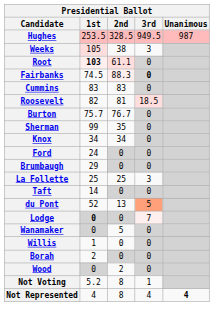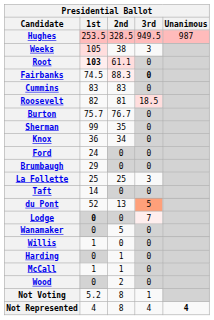 <table class="wikitable sortable" style="text-align:center">
 <tr>
 <th colspan="5"><strong>Presidential Ballot</strong></th>
 </tr>
 <tr>
 <th>Candidate</th>
 <th>1st</th>
 <th>2nd</th>
 <th>3rd</th>
 <th>Unanimous</th>
 </tr>
 <tr>
 <th><a href='#'>Hughes</a></th>
 <td style="background:#fbb;">253.5</td>
 <td style="background:#fbb;">328.5</td>
 <td style="background:#fbb;">949.5</td>
 <td style="background:#fbb;">987</td>
 </tr>
 <tr>
 <th><a href='#'>Weeks</a></th>
 <td style="background:#fdd;">105</td>
 <td>38</td>
 <td>3</td>
 <td style="background:#d3d3d3"></td>
 </tr>
 <tr>
 <th><a href='#'>Root</a></th>
 <td style="background:#fee;"><strong>103</strong></td>
 <td style="background:#fdd;">61.1</td>
 <td style="background:#d3d3d3">0</td>
 <td style="background:#d3d3d3"></td>
 </tr>
 <tr>
 <th><a href='#'>Fairbanks</a></th>
 <td>74.5</td>
 <td style="background:#fee;">88.3</td>
 <td style="background:#d3d3d3"><strong>0</strong></td>
 <td style="background:#d3d3d3"></td>
 </tr>
 <tr>
 <th><a href='#'>Cummins</a></th>
 <td>83</td>
 <td>83</td>
 <td style="background:#d3d3d3">0</td>
 <td style="background:#d3d3d3"></td>
 </tr>
 <tr>
 <th><a href='#'>Roosevelt</a></th>
 <td>82</td>
 <td>81</td>
 <td style="background:#fdd;">18.5</td>
 <td style="background:#d3d3d3"></td>
 </tr>
 <tr>
 <th><a href='#'>Burton</a></th>
 <td>75.7</td>
 <td>76.7</td>
 <td style="background:#d3d3d3">0</td>
 <td style="background:#d3d3d3"></td>
 </tr>
 <tr>
 <th><a href='#'>Sherman</a></th>
 <td>99</td>
 <td>35</td>
 <td style="background:#d3d3d3">0</td>
 <td style="background:#d3d3d3"></td>
 </tr>
 <tr>
 <th><a href='#'>Knox</a></th>
-<td>34</td>
+<td>36</td>
 <td>34</td>
 <td style="background:#d3d3d3">0</td>
 <td style="background:#d3d3d3"></td>
 </tr>
 <tr>
 <th><a href='#'>Ford</a></th>
 <td>24</td>
 <td style="background:#d3d3d3">0</td>
 <td style="background:#d3d3d3">0</td>
 <td style="background:#d3d3d3"></td>
 </tr>
 <tr>
 <th><a href='#'>Brumbaugh</a></th>
 <td>29</td>
 <td style="background:#d3d3d3">0</td>
 <td style="background:#d3d3d3">0</td>
 <td style="background:#d3d3d3"></td>
 </tr>
 <tr>
 <th><a href='#'>La Follette</a></th>
 <td>25</td>
 <td>25</td>
 <td>3</td>
 <td style="background:#d3d3d3"></td>
 </tr>
 <tr>
 <th><a href='#'>Taft</a></th>
 <td>14</td>
 <td style="background:#d3d3d3">0</td>
 <td style="background:#d3d3d3">0</td>
 <td style="background:#d3d3d3"></td>
 </tr>
 <tr>
 <th><a href='#'>du Pont</a></th>
 <td>52</td>
 <td>13</td>
 <td style="background: lightsalmon;">5</td>
 <td style="background:#d3d3d3"></td>
 </tr>
 <tr>
 <th><a href='#'>Lodge</a></th>
 <td style="background:#d3d3d3"><strong>0</strong></td>
 <td style="background:#d3d3d3">0</td>
 <td style="background:#fee;">7</td>
 <td style="background:#d3d3d3"></td>
 </tr>
 <tr>
 <th><a href='#'>Wanamaker</a></th>
 <td style="background:#d3d3d3">0</td>
 <td>5</td>
 <td style="background:#d3d3d3">0</td>
 <td style="background:#d3d3d3"></td>
 </tr>
 <tr>
 <th><a href='#'>Willis</a></th>
 <td>1</td>
 <td>0</td>
 <td style="background:#d3d3d3">0</td>
 <td style="background:#d3d3d3"></td>
 </tr>
 <tr>
-<th><a href='#'>Borah</a></th>
-<td>2</td>
+<th><a href='#'>Harding</a></th>
 <td style="background:#d3d3d3">0</td>
+<td>1</td>
+<td style="background:#d3d3d3">0</td>
+<td style="background:#d3d3d3"></td>
+</tr>
+<tr>
+<th><a href='#'>McCall</a></th>
+<td>1</td>
+<td>1</td>
 <td style="background:#d3d3d3">0</td>
 <td style="background:#d3d3d3"></td>
 </tr>
 <tr>
 <th><a href='#'>Wood</a></th>
 <td style="background:#d3d3d3">0</td>
 <td>2</td>
 <td style="background:#d3d3d3">0</td>
 <td style="background:#d3d3d3"></td>
 </tr>
 <tr>
 <th>Not Voting</th>
 <td>5.2</td>
 <td>8</td>
 <td>1</td>
 <td style="background:#d3d3d3"></td>
 </tr>
 <tr>
 <th>Not Represented</th>
 <td>4</td>
 <td>8</td>
 <td>4</td>
 <td><strong>4</strong></td>
 </tr>
 </table>
